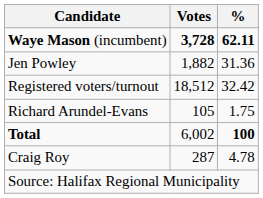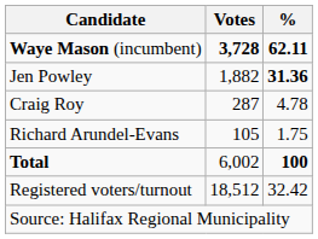 <table class=wikitable style=text-align:right>
 <tr>
 <th>Candidate</th>
 <th>Votes</th>
 <th>%</th>
 </tr>
 <tr>
 <td align=left><strong>Waye Mason</strong> (incumbent)</td>
 <td><strong>3,728</strong></td>
 <td><strong>62.11</strong></td>
 </tr>
 <tr>
 <td align=left>Jen Powley</td>
 <td>1,882</td>
-<td>31.36</td>
+<td><strong>31.36</strong></td>
 </tr>
 <tr>
-<td align=left>Registered voters/turnout</td>
-<td>18,512</td>
-<td>32.42</td>
+<td align=left>Craig Roy</td>
+<td>287</td>
+<td>4.78</td>
 </tr>
 <tr>
 <td align=left>Richard Arundel-Evans</td>
 <td>105</td>
 <td>1.75</td>
 </tr>
 <tr>
 <td align=left><strong>Total</strong></td>
 <td>6,002</td>
 <td><strong>100</strong></td>
 </tr>
 <tr>
-<td align=left>Craig Roy</td>
-<td>287</td>
-<td>4.78</td>
+<td align=left>Registered voters/turnout</td>
+<td>18,512</td>
+<td>32.42</td>
 </tr>
 <tr>
 <td align=left colspan=3>Source: Halifax Regional Municipality</td>
 </tr>
 </table>
